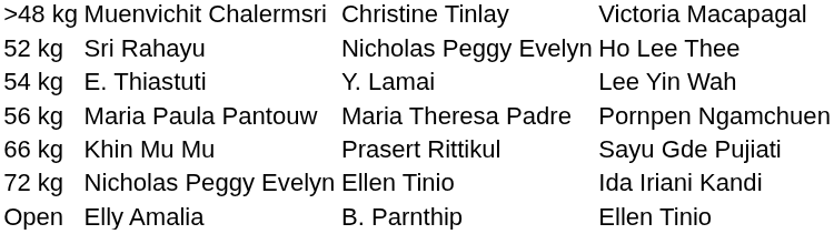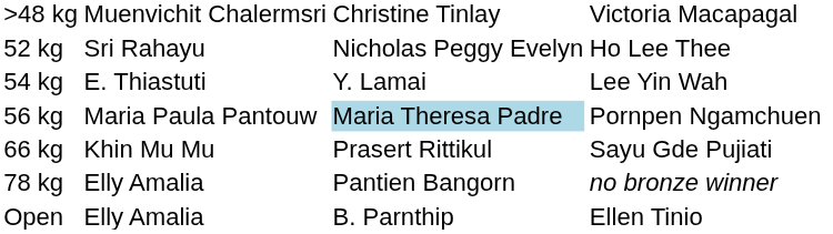 <table>
 <tr>
 <td>>48 kg</td>
 <td> Muenvichit Chalermsri</td>
 <td> Christine Tinlay</td>
 <td> Victoria Macapagal</td>
 </tr>
 <tr>
 <td>52 kg</td>
 <td> Sri Rahayu</td>
 <td> Nicholas Peggy Evelyn</td>
 <td> Ho Lee Thee</td>
 </tr>
 <tr>
 <td>54 kg</td>
 <td> E. Thiastuti</td>
 <td> Y. Lamai</td>
 <td> Lee Yin Wah</td>
 </tr>
 <tr>
 <td>56 kg</td>
 <td> Maria Paula Pantouw</td>
-<td> Maria Theresa Padre</td>
+<td style="background: lightblue;"> Maria Theresa Padre</td>
 <td> Pornpen Ngamchuen</td>
 </tr>
 <tr>
 <td>66 kg</td>
 <td> Khin Mu Mu</td>
 <td> Prasert Rittikul</td>
 <td> Sayu Gde Pujiati</td>
 </tr>
 <tr>
-<td>72 kg</td>
-<td> Nicholas Peggy Evelyn</td>
-<td> Ellen Tinio</td>
-<td> Ida Iriani Kandi</td>
+<td>78 kg</td>
+<td> Elly Amalia</td>
+<td> Pantien Bangorn</td>
+<td><em>no bronze winner</em></td>
 </tr>
 <tr>
 <td>Open</td>
 <td> Elly Amalia</td>
 <td> B. Parnthip</td>
 <td> Ellen Tinio</td>
 </tr>
 </table>
